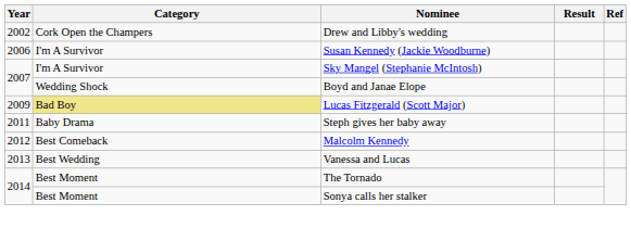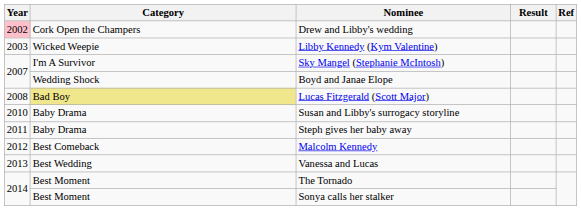 <table class="wikitable">
 <tr>
 <th>Year</th>
 <th width="470">Category</th>
 <th width="375">Nominee</th>
 <th width="65">Result</th>
 <th>Ref</th>
 </tr>
 <tr>
-<td>2002</td>
+<td style="background: pink;">2002</td>
 <td>Cork Open the Champers</td>
 <td>Drew and Libby's wedding</td>
 <td></td>
 <td></td>
 </tr>
 <tr>
-<td>2006</td>
-<td>I'm A Survivor</td>
-<td><a href='#'>Susan Kennedy</a> (<a href='#'>Jackie Woodburne</a>)</td>
+<td>2003</td>
+<td>Wicked Weepie</td>
+<td><a href='#'>Libby Kennedy</a> (<a href='#'>Kym Valentine</a>)</td>
 <td></td>
 <td></td>
 </tr>
 <tr>
 <td rowspan="2">2007</td>
 <td>I'm A Survivor</td>
 <td><a href='#'>Sky Mangel</a> (<a href='#'>Stephanie McIntosh</a>)</td>
 <td></td>
 <td></td>
 </tr>
 <tr>
 <td>Wedding Shock</td>
 <td>Boyd and Janae Elope</td>
 <td></td>
 <td></td>
 </tr>
 <tr>
-<td>2009</td>
+<td>2008</td>
 <td style="background: khaki;">Bad Boy</td>
 <td><a href='#'>Lucas Fitzgerald</a> (<a href='#'>Scott Major</a>)</td>
+<td></td>
+<td align="center"></td>
+</tr>
+<tr>
+<td>2010</td>
+<td>Baby Drama</td>
+<td>Susan and Libby's surrogacy storyline</td>
 <td></td>
 <td align="center"></td>
 </tr>
 <tr>
 <td>2011</td>
 <td>Baby Drama</td>
 <td>Steph gives her baby away</td>
 <td></td>
 <td align="center"></td>
 </tr>
 <tr>
 <td>2012</td>
 <td>Best Comeback</td>
 <td><a href='#'>Malcolm Kennedy</a></td>
 <td></td>
 <td align="center"></td>
 </tr>
 <tr>
 <td>2013</td>
 <td>Best Wedding</td>
 <td>Vanessa and Lucas</td>
 <td></td>
 <td align="center"></td>
 </tr>
 <tr>
 <td rowspan="2">2014</td>
 <td>Best Moment</td>
 <td>The Tornado</td>
 <td></td>
 <td align="center" rowspan="2"></td>
 </tr>
 <tr>
 <td>Best Moment</td>
 <td>Sonya calls her stalker</td>
 <td></td>
 </tr>
 </table>
